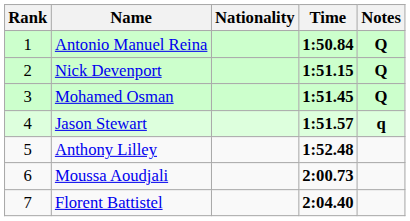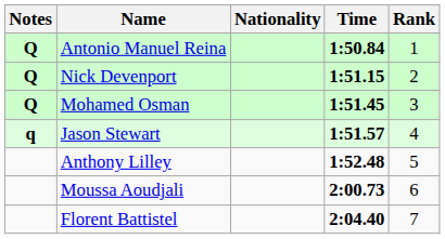 <table class="wikitable sortable" style="text-align:center">
 <tr>
-<th>Rank</th>
+<th>Notes</th>
 <th>Name</th>
 <th>Nationality</th>
 <th>Time</th>
-<th>Notes</th>
+<th>Rank</th>
 </tr>
 <tr bgcolor=ccffcc>
-<td>1</td>
+<td><strong>Q</strong></td>
 <td align=left><a href='#'>Antonio Manuel Reina</a></td>
 <td align=left></td>
 <td><strong>1:50.84</strong></td>
-<td><strong>Q</strong></td>
+<td>1</td>
 </tr>
 <tr bgcolor=ccffcc>
-<td>2</td>
+<td><strong>Q</strong></td>
 <td align=left><a href='#'>Nick Devenport</a></td>
 <td align=left></td>
 <td><strong>1:51.15</strong></td>
-<td><strong>Q</strong></td>
+<td>2</td>
 </tr>
 <tr bgcolor=ccffcc>
-<td>3</td>
+<td><strong>Q</strong></td>
 <td align=left><a href='#'>Mohamed Osman</a></td>
 <td align=left></td>
 <td><strong>1:51.45</strong></td>
-<td><strong>Q</strong></td>
+<td>3</td>
 </tr>
 <tr bgcolor=ddffdd>
-<td>4</td>
+<td><strong>q</strong></td>
 <td align=left><a href='#'>Jason Stewart</a></td>
 <td align=left></td>
 <td><strong>1:51.57</strong></td>
-<td><strong>q</strong></td>
+<td>4</td>
 </tr>
 <tr>
-<td>5</td>
+<td></td>
 <td align=left><a href='#'>Anthony Lilley</a></td>
 <td align=left></td>
 <td><strong>1:52.48</strong></td>
-<td></td>
+<td>5</td>
 </tr>
 <tr>
-<td>6</td>
+<td></td>
 <td align=left><a href='#'>Moussa Aoudjali</a></td>
 <td align=left></td>
 <td><strong>2:00.73</strong></td>
-<td></td>
+<td>6</td>
 </tr>
 <tr>
-<td>7</td>
+<td></td>
 <td align=left><a href='#'>Florent Battistel</a></td>
 <td align=left></td>
 <td><strong>2:04.40</strong></td>
-<td></td>
+<td>7</td>
 </tr>
 </table>
